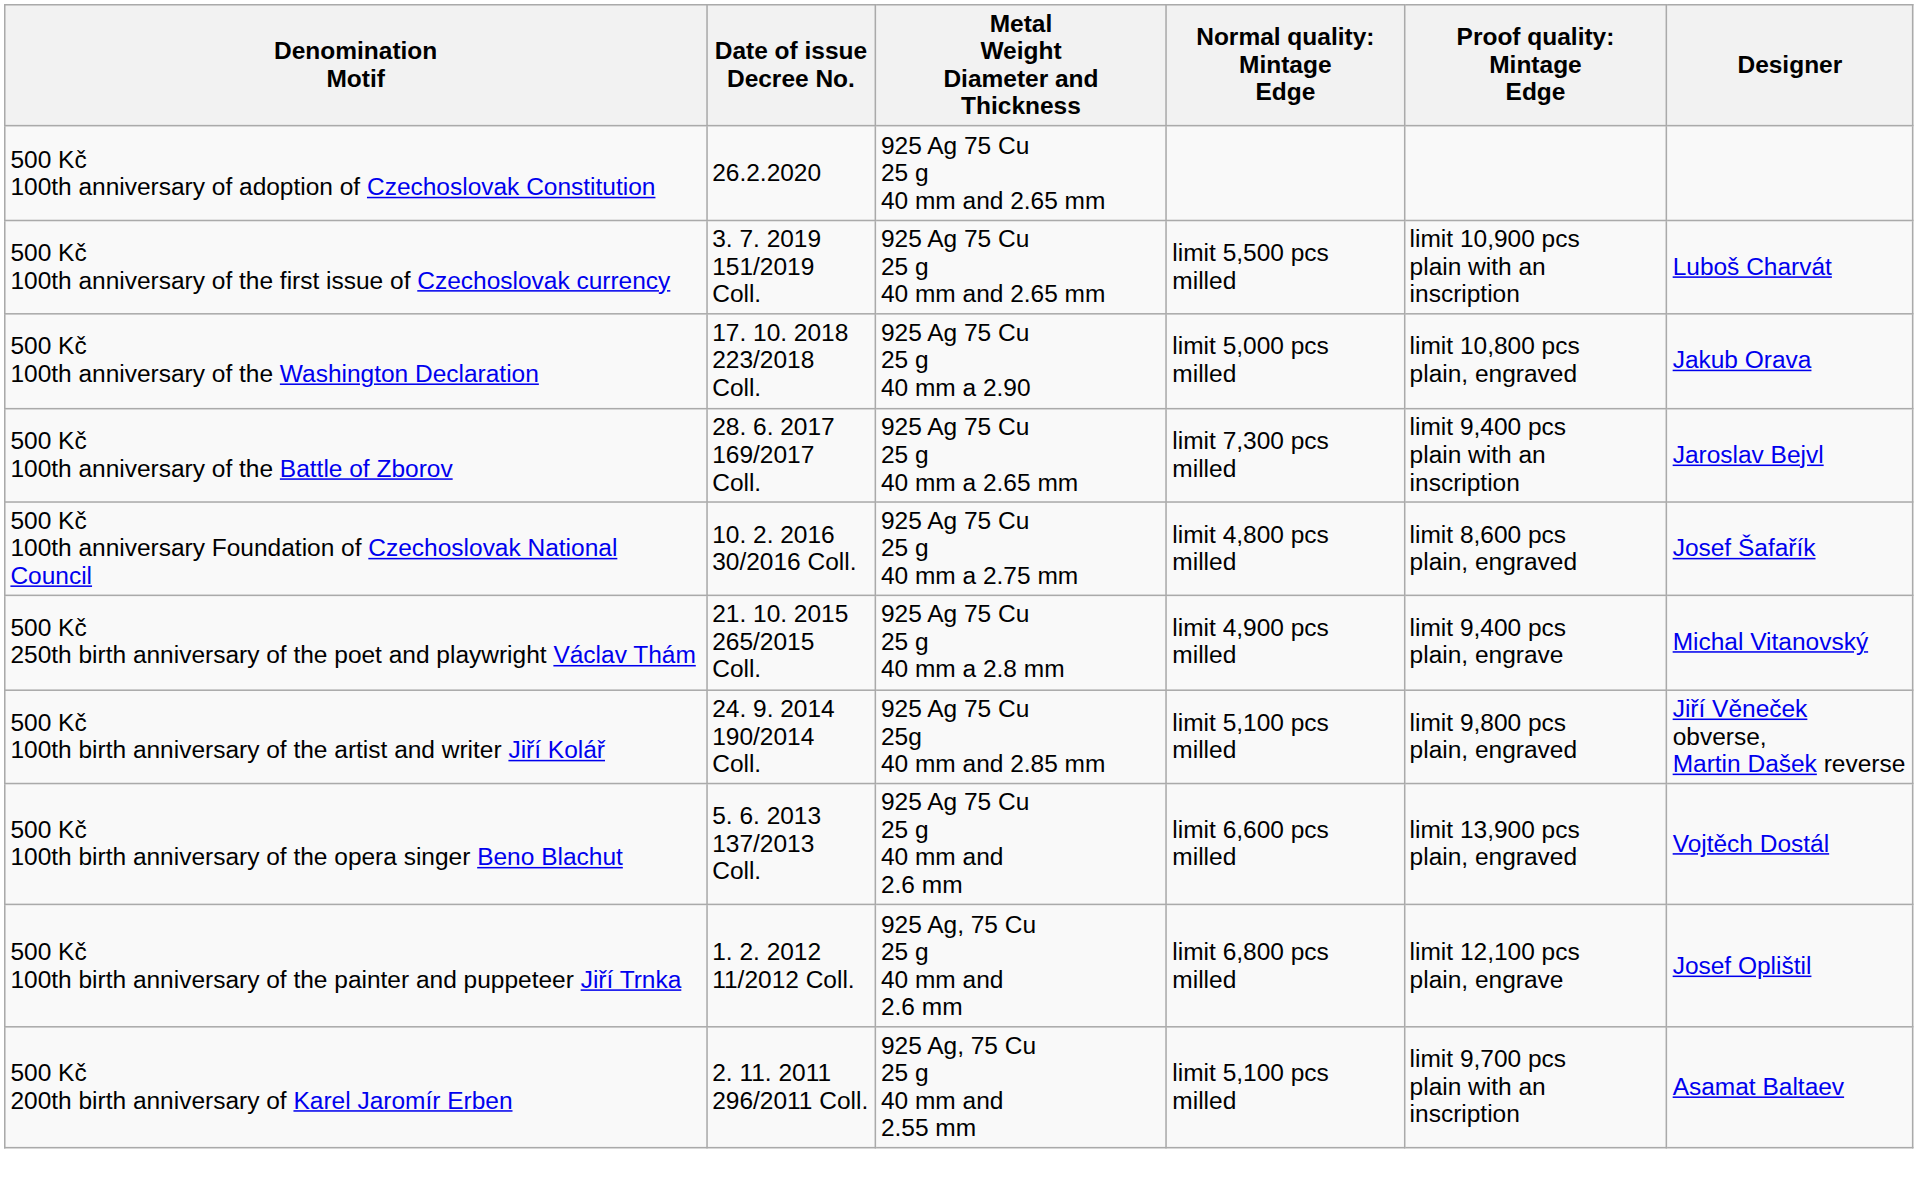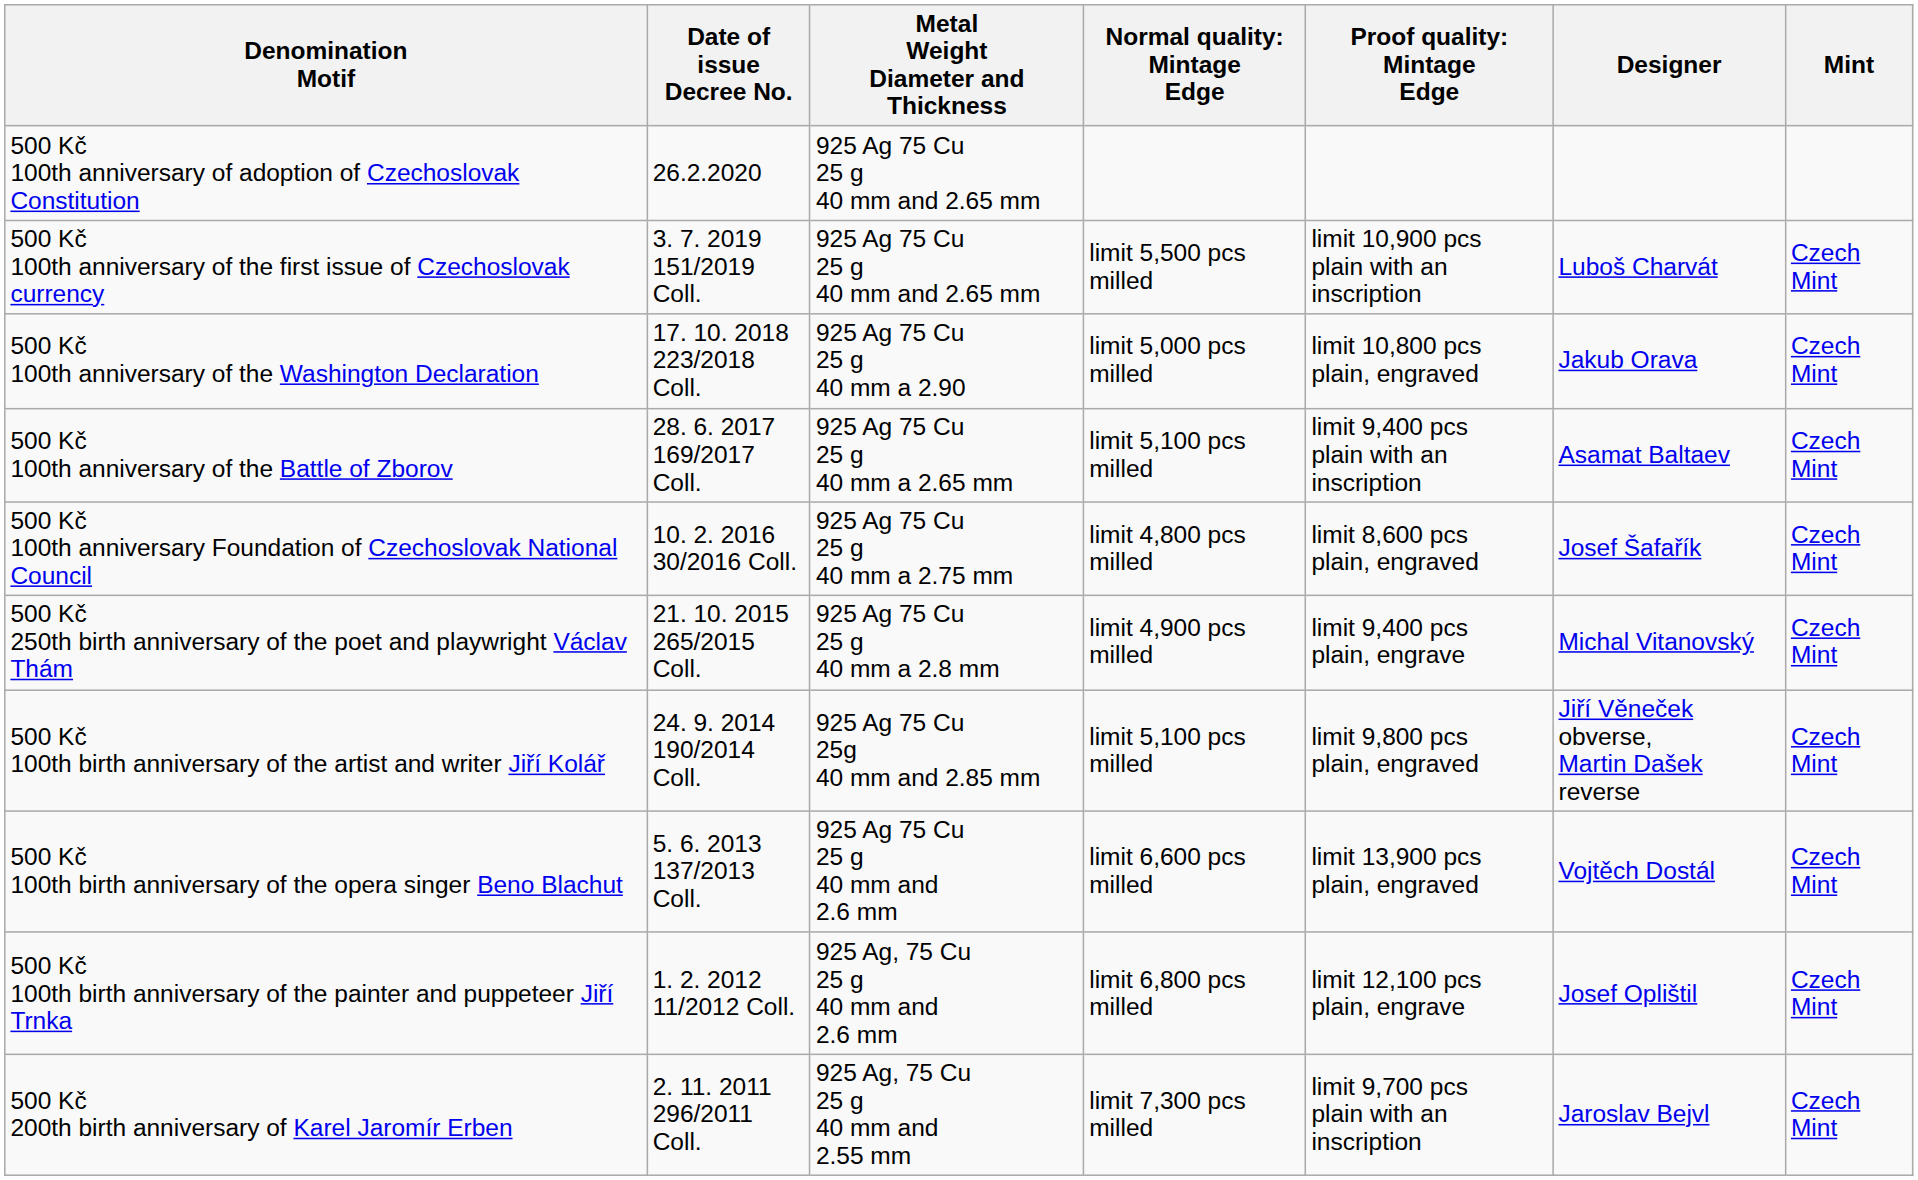 <table class="wikitable">
 <tr>
 <th>Denomination<br>Motif</th>
 <th>Date of issue<br>Decree No.</th>
 <th>Metal<br>Weight<br>Diameter and Thickness</th>
 <th>Normal  quality:<br>Mintage<br>Edge</th>
 <th>Proof quality:<br>Mintage<br>Edge</th>
 <th>Designer</th>
+<th>Mint</th>
 </tr>
 <tr>
 <td>500 Kč<br>100th anniversary of adoption of <a href='#'>Czechoslovak Constitution</a></td>
 <td>26.2.2020</td>
 <td>925 Ag 75 Cu<br>25 g<br>40 mm and 2.65 mm</td>
+<td></td>
 <td></td>
 <td></td>
 <td></td>
 </tr>
 <tr>
 <td>500 Kč<br>100th anniversary of the first issue of <a href='#'>Czechoslovak currency</a></td>
 <td>3. 7. 2019<br>151/2019 Coll.</td>
 <td>925 Ag 75 Cu<br>25 g<br>40 mm and 2.65 mm</td>
 <td>limit 5,500 pcs<br>milled</td>
 <td>limit 10,900 pcs<br>plain with an inscription</td>
 <td><a href='#'>Luboš Charvát</a></td>
+<td><a href='#'>Czech Mint</a></td>
 </tr>
 <tr>
 <td>500 Kč<br>100th anniversary of the <a href='#'>Washington Declaration</a></td>
 <td>17. 10. 2018<br>223/2018 Coll.</td>
 <td>925 Ag 75 Cu<br>25 g<br>40 mm a 2.90</td>
 <td>limit 5,000 pcs<br>milled</td>
 <td>limit 10,800 pcs<br>plain, engraved</td>
 <td><a href='#'>Jakub Orava</a></td>
+<td><a href='#'>Czech Mint</a></td>
 </tr>
 <tr>
 <td>500 Kč<br>100th anniversary of the <a href='#'>Battle of Zborov</a></td>
 <td>28. 6. 2017<br>169/2017 Coll.</td>
 <td>925 Ag 75 Cu<br>25 g<br>40 mm a 2.65 mm</td>
-<td>limit 7,300 pcs milled</td>
+<td>limit 5,100 pcs<br>milled</td>
 <td>limit 9,400 pcs<br>plain with an inscription</td>
-<td><a href='#'>Jaroslav Bejvl</a></td>
+<td><a href='#'>Asamat Baltaev</a></td>
+<td><a href='#'>Czech Mint</a></td>
 </tr>
 <tr>
 <td>500 Kč<br>100th anniversary Foundation of <a href='#'>Czechoslovak National Council</a></td>
 <td>10. 2. 2016<br>30/2016 Coll.</td>
 <td>925 Ag 75 Cu<br>25 g<br>40 mm a 2.75 mm</td>
 <td>limit 4,800 pcs<br>milled</td>
 <td>limit 8,600 pcs<br>plain, engraved</td>
 <td><a href='#'>Josef Šafařík</a></td>
+<td><a href='#'>Czech Mint</a></td>
 </tr>
 <tr>
 <td>500 Kč<br>250th birth anniversary of the poet and playwright <a href='#'>Václav Thám</a></td>
 <td>21. 10. 2015<br>265/2015 Coll.</td>
 <td>925 Ag 75 Cu<br>25 g<br>40 mm a 2.8 mm</td>
 <td>limit 4,900 pcs<br>milled</td>
 <td>limit 9,400 pcs<br>plain, engrave</td>
 <td><a href='#'>Michal Vitanovský</a></td>
+<td><a href='#'>Czech Mint</a></td>
 </tr>
 <tr>
 <td>500 Kč<br>100th birth anniversary of the artist and writer <a href='#'>Jiří Kolář</a></td>
 <td>24. 9. 2014<br>190/2014 Coll.</td>
 <td>925 Ag 75 Cu<br>25g<br>40 mm and 2.85 mm</td>
 <td>limit 5,100 pcs<br>milled</td>
 <td>limit 9,800 pcs<br>plain, engraved</td>
 <td><a href='#'>Jiří Věneček</a> obverse,<br><a href='#'>Martin Dašek</a> reverse</td>
+<td><a href='#'>Czech Mint</a></td>
 </tr>
 <tr>
 <td>500 Kč<br>100th birth anniversary of the opera singer <a href='#'>Beno Blachut</a></td>
 <td>5. 6. 2013<br>137/2013 Coll.</td>
 <td>925 Ag 75 Cu<br>25 g<br>40 mm and<br>2.6 mm</td>
 <td>limit 6,600 pcs<br>milled</td>
 <td>limit 13,900 pcs<br>plain, engraved</td>
 <td><a href='#'>Vojtěch Dostál</a></td>
+<td><a href='#'>Czech Mint</a></td>
 </tr>
 <tr>
 <td>500 Kč<br>100th birth anniversary of the painter and puppeteer <a href='#'>Jiří Trnka</a></td>
 <td>1. 2. 2012<br>11/2012 Coll.</td>
 <td>925 Ag, 75 Cu<br>25 g<br>40 mm and<br>2.6 mm</td>
 <td>limit 6,800 pcs<br>milled</td>
 <td>limit 12,100 pcs<br>plain, engrave</td>
 <td><a href='#'>Josef Oplištil</a></td>
+<td><a href='#'>Czech Mint</a></td>
 </tr>
 <tr>
 <td>500 Kč<br>200th birth anniversary of <a href='#'>Karel Jaromír Erben</a></td>
 <td>2. 11. 2011<br>296/2011 Coll.</td>
 <td>925 Ag, 75 Cu<br>25 g<br>40 mm and<br>2.55 mm</td>
-<td>limit 5,100 pcs<br>milled</td>
+<td>limit 7,300 pcs milled</td>
 <td>limit 9,700 pcs<br>plain with an inscription</td>
-<td><a href='#'>Asamat Baltaev</a></td>
+<td><a href='#'>Jaroslav Bejvl</a></td>
+<td><a href='#'>Czech Mint</a></td>
 </tr>
 </table>
